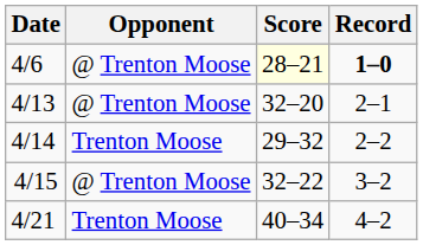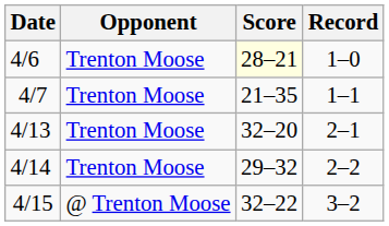 <table class="wikitable">
 <tr>
 <th>Date</th>
 <th>Opponent</th>
 <th>Score</th>
 <th>Record</th>
 </tr>
 <tr>
 <td>4/6</td>
-<td>@ <a href='#'>Trenton Moose</a></td>
+<td><a href='#'>Trenton Moose</a></td>
 <td style="background: lightyellow;">28–21</td>
-<td align="center"><strong>1–0</strong></td>
+<td align="center">1–0</td>
+</tr>
+<tr>
+<td align="center">4/7</td>
+<td><a href='#'>Trenton Moose</a></td>
+<td>21–35</td>
+<td align="center">1–1</td>
 </tr>
 <tr>
 <td>4/13</td>
-<td>@ <a href='#'>Trenton Moose</a></td>
+<td><a href='#'>Trenton Moose</a></td>
 <td>32–20</td>
 <td align="center">2–1</td>
 </tr>
 <tr>
 <td>4/14</td>
 <td><a href='#'>Trenton Moose</a></td>
 <td>29–32</td>
 <td align="center">2–2</td>
 </tr>
 <tr>
 <td align="center">4/15</td>
 <td>@ <a href='#'>Trenton Moose</a></td>
 <td>32–22</td>
 <td align="center">3–2</td>
 </tr>
-<tr>
-<td>4/21</td>
-<td><a href='#'>Trenton Moose</a></td>
-<td>40–34</td>
-<td align="center">4–2</td>
-</tr>
 </table>
